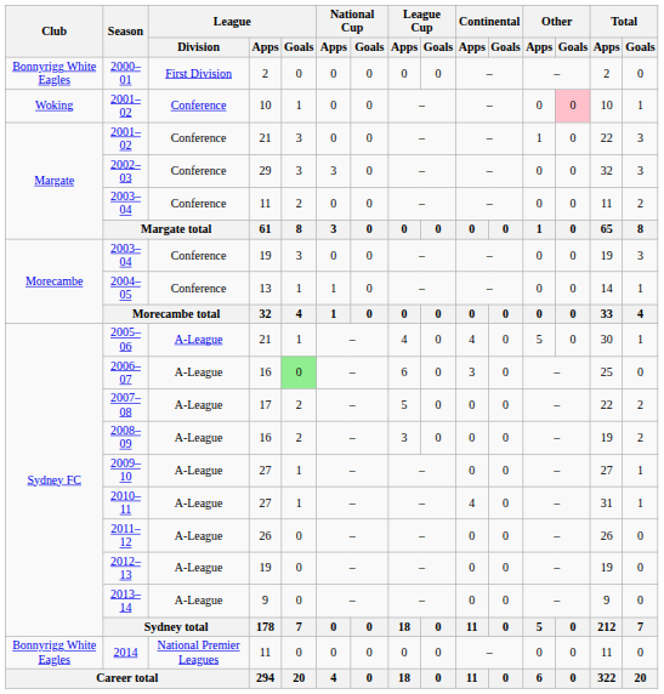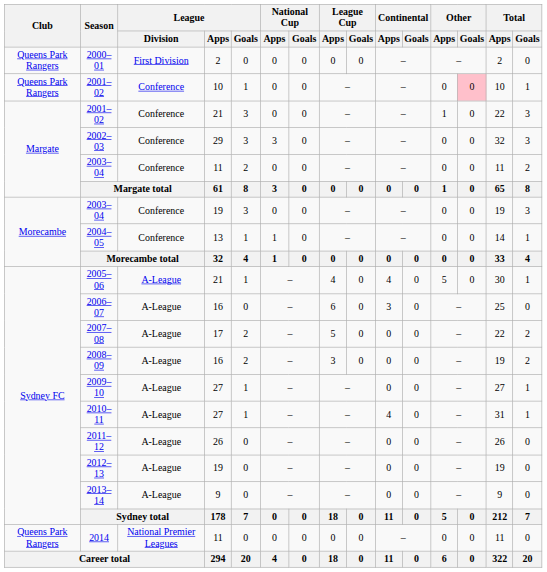 <table class="wikitable" style="text-align:center">
 <tr>
 <th rowspan="2">Club</th>
 <th rowspan="2">Season</th>
 <th colspan="3">League</th>
 <th colspan="2">National Cup</th>
 <th colspan="2">League Cup</th>
 <th colspan="2">Continental</th>
 <th colspan="2">Other</th>
 <th colspan="2">Total</th>
 </tr>
 <tr>
 <th>Division</th>
 <th>Apps</th>
 <th>Goals</th>
 <th>Apps</th>
 <th>Goals</th>
 <th>Apps</th>
 <th>Goals</th>
 <th>Apps</th>
 <th>Goals</th>
 <th>Apps</th>
 <th>Goals</th>
 <th>Apps</th>
 <th>Goals</th>
 </tr>
 <tr>
-<td><a href='#'>Bonnyrigg White Eagles</a></td>
+<td><a href='#'>Queens Park Rangers</a></td>
 <td><a href='#'>2000–01</a></td>
 <td><a href='#'>First Division</a></td>
 <td>2</td>
 <td>0</td>
 <td>0</td>
 <td>0</td>
 <td>0</td>
 <td>0</td>
 <td colspan=2>–</td>
 <td colspan=2>–</td>
 <td>2</td>
 <td>0</td>
 </tr>
 <tr>
-<td><a href='#'>Woking</a></td>
+<td><a href='#'>Queens Park Rangers</a></td>
 <td><a href='#'>2001–02</a></td>
 <td><a href='#'>Conference</a></td>
 <td>10</td>
 <td>1</td>
 <td>0</td>
 <td>0</td>
 <td colspan=2>–</td>
 <td colspan=2>–</td>
 <td>0</td>
 <td style="background: pink;">0</td>
 <td>10</td>
 <td>1</td>
 </tr>
 <tr>
 <td rowspan=4><a href='#'>Margate</a></td>
 <td><a href='#'>2001–02</a></td>
 <td>Conference</td>
 <td>21</td>
 <td>3</td>
 <td>0</td>
 <td>0</td>
 <td colspan=2>–</td>
 <td colspan=2>–</td>
 <td>1</td>
 <td>0</td>
 <td>22</td>
 <td>3</td>
 </tr>
 <tr>
 <td><a href='#'>2002–03</a></td>
 <td>Conference</td>
 <td>29</td>
 <td>3</td>
 <td>3</td>
 <td>0</td>
 <td colspan=2>–</td>
 <td colspan=2>–</td>
 <td>0</td>
 <td>0</td>
 <td>32</td>
 <td>3</td>
 </tr>
 <tr>
 <td><a href='#'>2003–04</a></td>
 <td>Conference</td>
 <td>11</td>
 <td>2</td>
 <td>0</td>
 <td>0</td>
 <td colspan=2>–</td>
 <td colspan=2>–</td>
 <td>0</td>
 <td>0</td>
 <td>11</td>
 <td>2</td>
 </tr>
 <tr>
 <th colspan=2>Margate total</th>
 <th>61</th>
 <th>8</th>
 <th>3</th>
 <th>0</th>
 <th>0</th>
 <th>0</th>
 <th>0</th>
 <th>0</th>
 <th>1</th>
 <th>0</th>
 <th>65</th>
 <th>8</th>
 </tr>
 <tr>
 <td rowspan=3><a href='#'>Morecambe</a></td>
 <td><a href='#'>2003–04</a></td>
 <td>Conference</td>
 <td>19</td>
 <td>3</td>
 <td>0</td>
 <td>0</td>
 <td colspan=2>–</td>
 <td colspan=2>–</td>
 <td>0</td>
 <td>0</td>
 <td>19</td>
 <td>3</td>
 </tr>
 <tr>
 <td><a href='#'>2004–05</a></td>
 <td>Conference</td>
 <td>13</td>
 <td>1</td>
 <td>1</td>
 <td>0</td>
 <td colspan=2>–</td>
 <td colspan=2>–</td>
 <td>0</td>
 <td>0</td>
 <td>14</td>
 <td>1</td>
 </tr>
 <tr>
 <th colspan=2>Morecambe total</th>
 <th>32</th>
 <th>4</th>
 <th>1</th>
 <th>0</th>
 <th>0</th>
 <th>0</th>
 <th>0</th>
 <th>0</th>
 <th>0</th>
 <th>0</th>
 <th>33</th>
 <th>4</th>
 </tr>
 <tr>
 <td rowspan=10><a href='#'>Sydney FC</a></td>
 <td><a href='#'>2005–06</a></td>
 <td><a href='#'>A-League</a></td>
 <td>21</td>
 <td>1</td>
 <td colspan=2>–</td>
 <td>4</td>
 <td>0</td>
 <td>4</td>
 <td>0</td>
 <td>5</td>
 <td>0</td>
 <td>30</td>
 <td>1</td>
 </tr>
 <tr>
 <td><a href='#'>2006–07</a></td>
 <td>A-League</td>
 <td>16</td>
-<td style="background: lightgreen;">0</td>
+<td>0</td>
 <td colspan=2>–</td>
 <td>6</td>
 <td>0</td>
 <td>3</td>
 <td>0</td>
 <td colspan=2>–</td>
 <td>25</td>
 <td>0</td>
 </tr>
 <tr>
 <td><a href='#'>2007–08</a></td>
 <td>A-League</td>
 <td>17</td>
 <td>2</td>
 <td colspan=2>–</td>
 <td>5</td>
 <td>0</td>
 <td>0</td>
 <td>0</td>
 <td colspan=2>–</td>
 <td>22</td>
 <td>2</td>
 </tr>
 <tr>
 <td><a href='#'>2008–09</a></td>
 <td>A-League</td>
 <td>16</td>
 <td>2</td>
 <td colspan=2>–</td>
 <td>3</td>
 <td>0</td>
 <td>0</td>
 <td>0</td>
 <td colspan=2>–</td>
 <td>19</td>
 <td>2</td>
 </tr>
 <tr>
 <td><a href='#'>2009–10</a></td>
 <td>A-League</td>
 <td>27</td>
 <td>1</td>
 <td colspan=2>–</td>
 <td colspan=2>–</td>
 <td>0</td>
 <td>0</td>
 <td colspan=2>–</td>
 <td>27</td>
 <td>1</td>
 </tr>
 <tr>
 <td><a href='#'>2010–11</a></td>
 <td>A-League</td>
 <td>27</td>
 <td>1</td>
 <td colspan=2>–</td>
 <td colspan=2>–</td>
 <td>4</td>
 <td>0</td>
 <td colspan=2>–</td>
 <td>31</td>
 <td>1</td>
 </tr>
 <tr>
 <td><a href='#'>2011–12</a></td>
 <td>A-League</td>
 <td>26</td>
 <td>0</td>
 <td colspan=2>–</td>
 <td colspan=2>–</td>
 <td>0</td>
 <td>0</td>
 <td colspan=2>–</td>
 <td>26</td>
 <td>0</td>
 </tr>
 <tr>
 <td><a href='#'>2012–13</a></td>
 <td>A-League</td>
 <td>19</td>
 <td>0</td>
 <td colspan=2>–</td>
 <td colspan=2>–</td>
 <td>0</td>
 <td>0</td>
 <td colspan=2>–</td>
 <td>19</td>
 <td>0</td>
 </tr>
 <tr>
 <td><a href='#'>2013–14</a></td>
 <td>A-League</td>
 <td>9</td>
 <td>0</td>
 <td colspan=2>–</td>
 <td colspan=2>–</td>
 <td>0</td>
 <td>0</td>
 <td colspan=2>–</td>
 <td>9</td>
 <td>0</td>
 </tr>
 <tr>
 <th colspan=2>Sydney total</th>
 <th>178</th>
 <th>7</th>
 <th>0</th>
 <th>0</th>
 <th>18</th>
 <th>0</th>
 <th>11</th>
 <th>0</th>
 <th>5</th>
 <th>0</th>
 <th>212</th>
 <th>7</th>
 </tr>
 <tr>
-<td><a href='#'>Bonnyrigg White Eagles</a></td>
+<td><a href='#'>Queens Park Rangers</a></td>
 <td><a href='#'>2014</a></td>
 <td><a href='#'>National Premier Leagues</a></td>
 <td>11</td>
 <td>0</td>
 <td>0</td>
 <td>0</td>
 <td>0</td>
 <td>0</td>
 <td colspan=2>–</td>
 <td>0</td>
 <td>0</td>
 <td>11</td>
 <td>0</td>
 </tr>
 <tr>
 <th colspan=3>Career total</th>
 <th>294</th>
 <th>20</th>
 <th>4</th>
 <th>0</th>
 <th>18</th>
 <th>0</th>
 <th>11</th>
 <th>0</th>
 <th>6</th>
 <th>0</th>
 <th>322</th>
 <th>20</th>
 </tr>
 </table>
